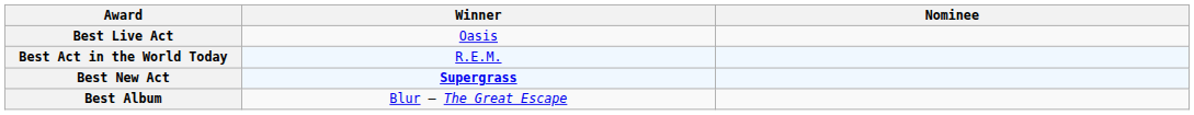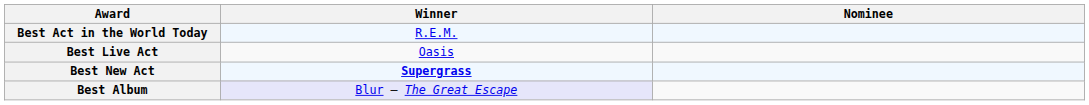 <table class="wikitable" rowspan=2 style="text-align: center; width:95%;">
 <tr>
 <th scope="col" style="width:10%;">Award</th>
 <th scope="col" style="width:20%;">Winner</th>
 <th scope="col" style="width:20%;">Nominee</th>
 </tr>
 <tr>
+<th scope="row" style="text-align:center">Best Act in the World Today</th>
+<td style="background:#F0F8FF"><a href='#'>R.E.M.</a></td>
+<td style="background:#F0F8FF; font-size: 85%;"></td>
+</tr>
+<tr>
 <th scope="row" style="text-align:center">Best Live Act</th>
 <td><a href='#'>Oasis</a></td>
 <td style="font-size: 85%;"></td>
-</tr>
-<tr>
-<th scope="row" style="text-align:center">Best Act in the World Today</th>
-<td style="background:#F0F8FF"><a href='#'>R.E.M.</a></td>
-<td style="background:#F0F8FF; font-size: 85%;"></td>
 </tr>
 <tr>
 <th scope="row" style="text-align:center">Best New Act</th>
 <td style="background:#F0F8FF"><strong><a href='#'>Supergrass</a></strong></td>
 <td style="background:#F0F8FF; font-size: 85%;"></td>
 </tr>
 <tr>
 <th scope="row" style="text-align:center">Best Album</th>
-<td><a href='#'>Blur</a> — <em><a href='#'>The Great Escape</a></em></td>
+<td style="background: lavender;"><a href='#'>Blur</a> — <em><a href='#'>The Great Escape</a></em></td>
 <td style="font-size: 85%;"></td>
 </tr>
 </table>
